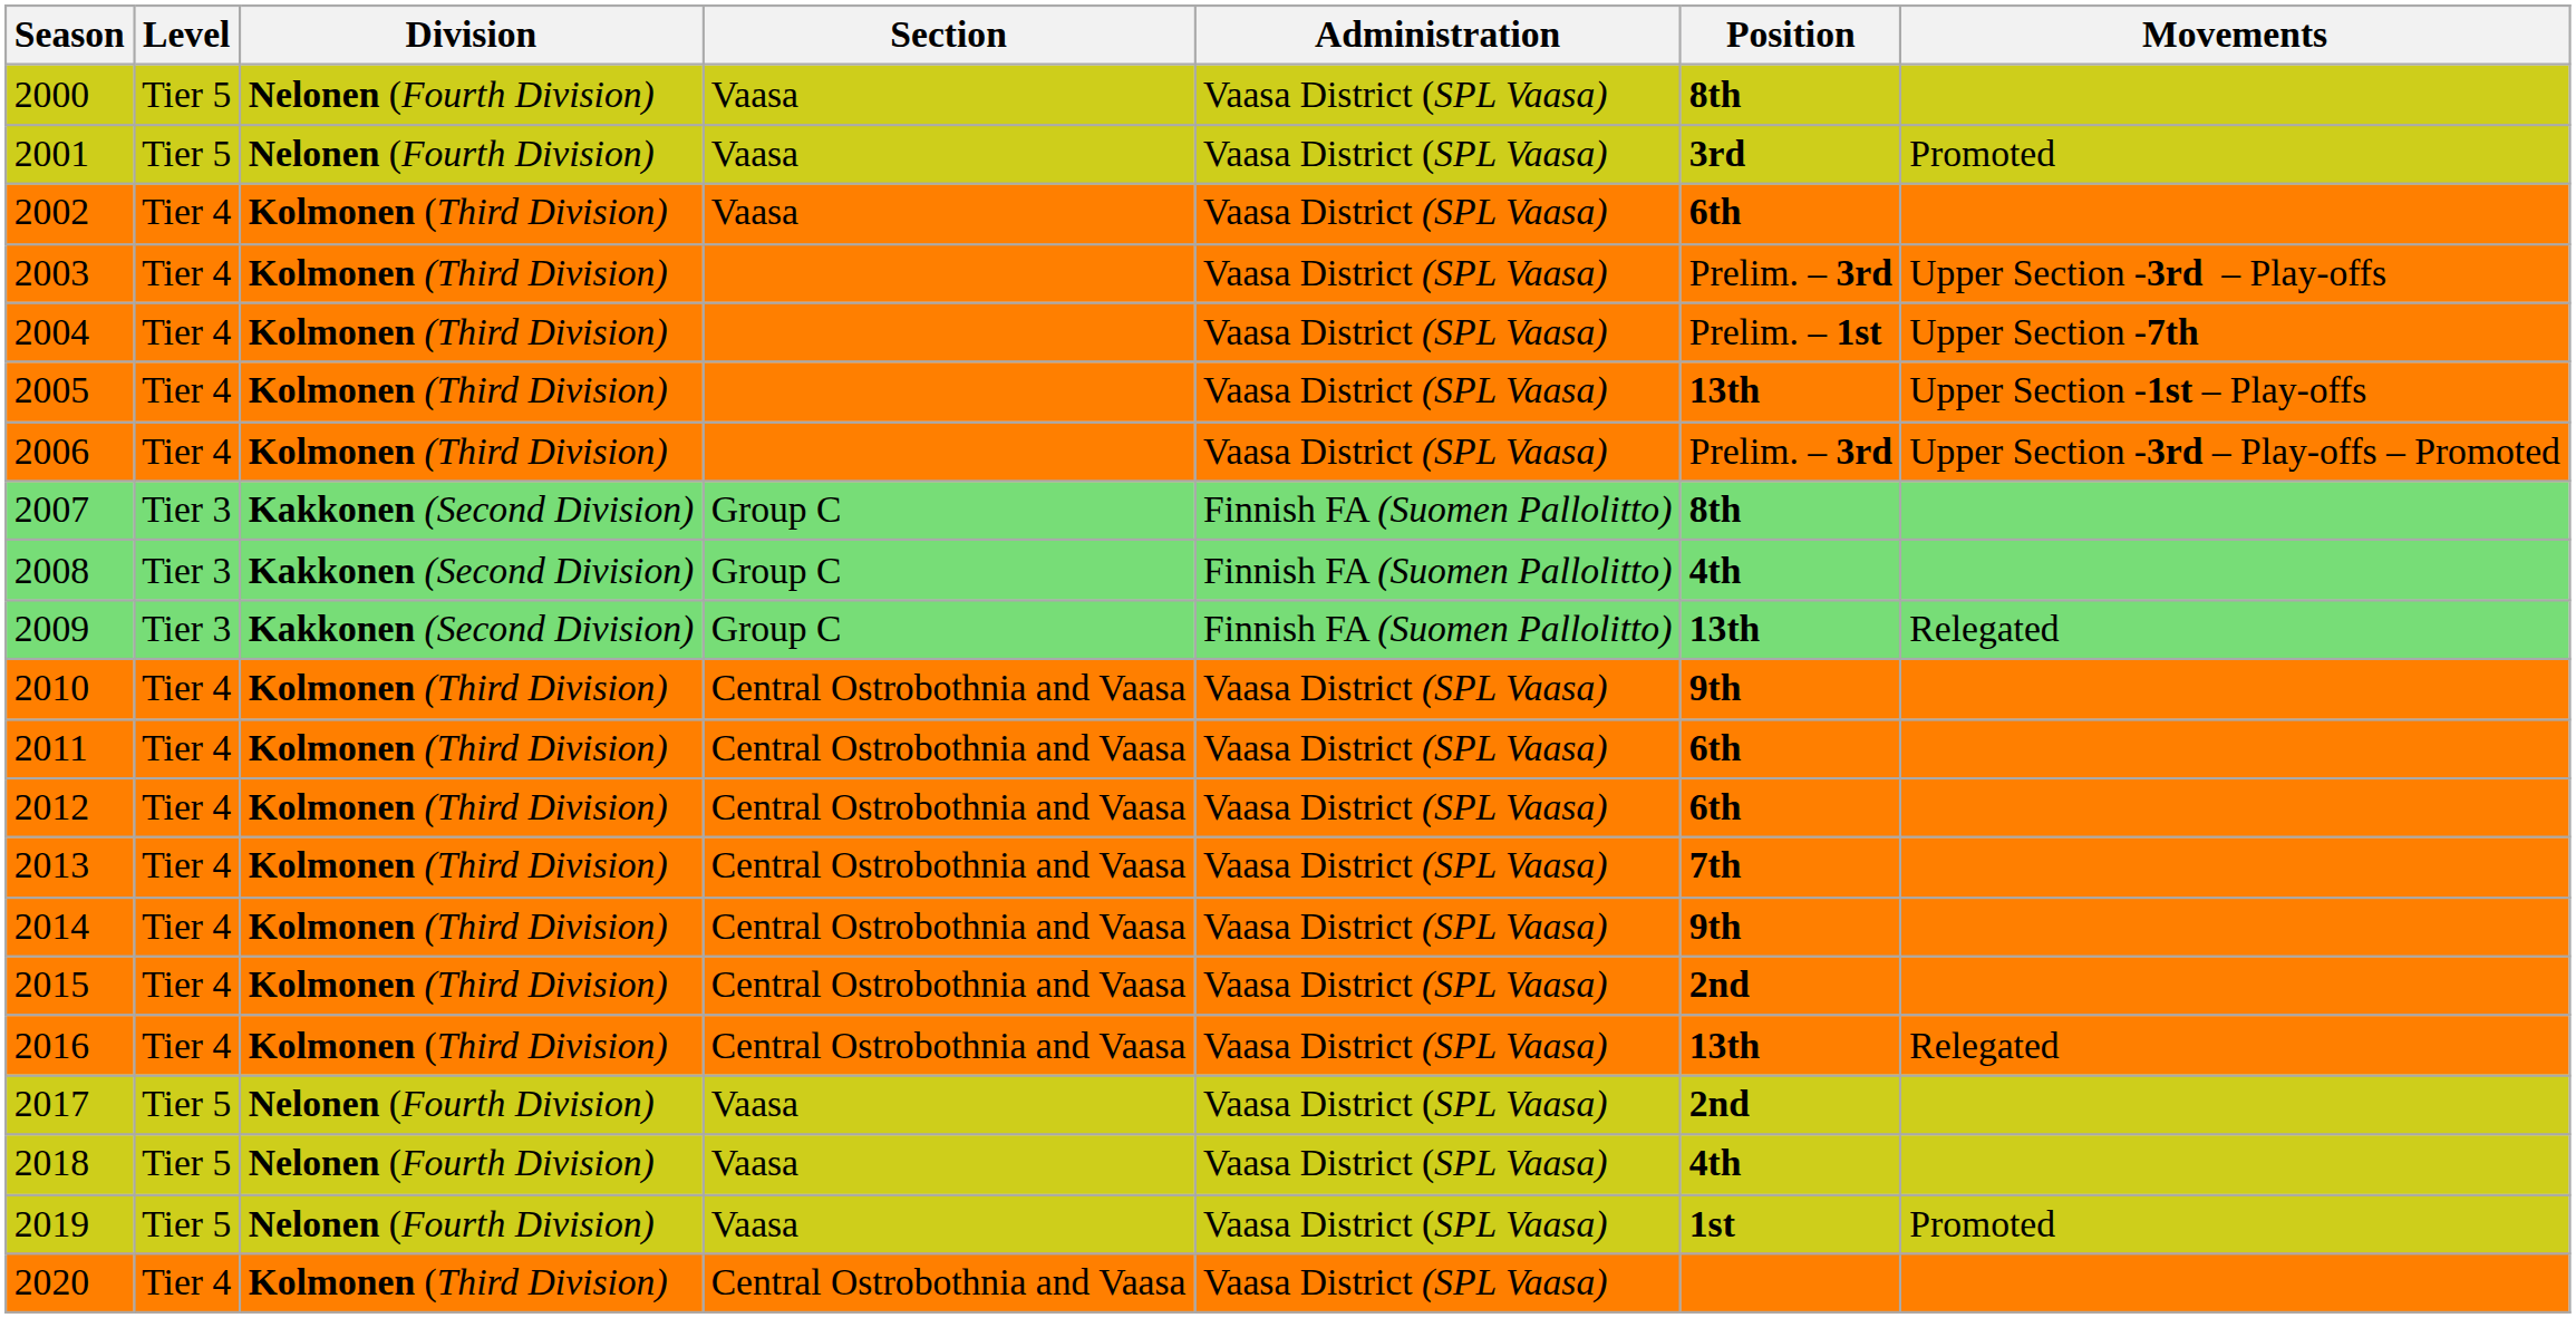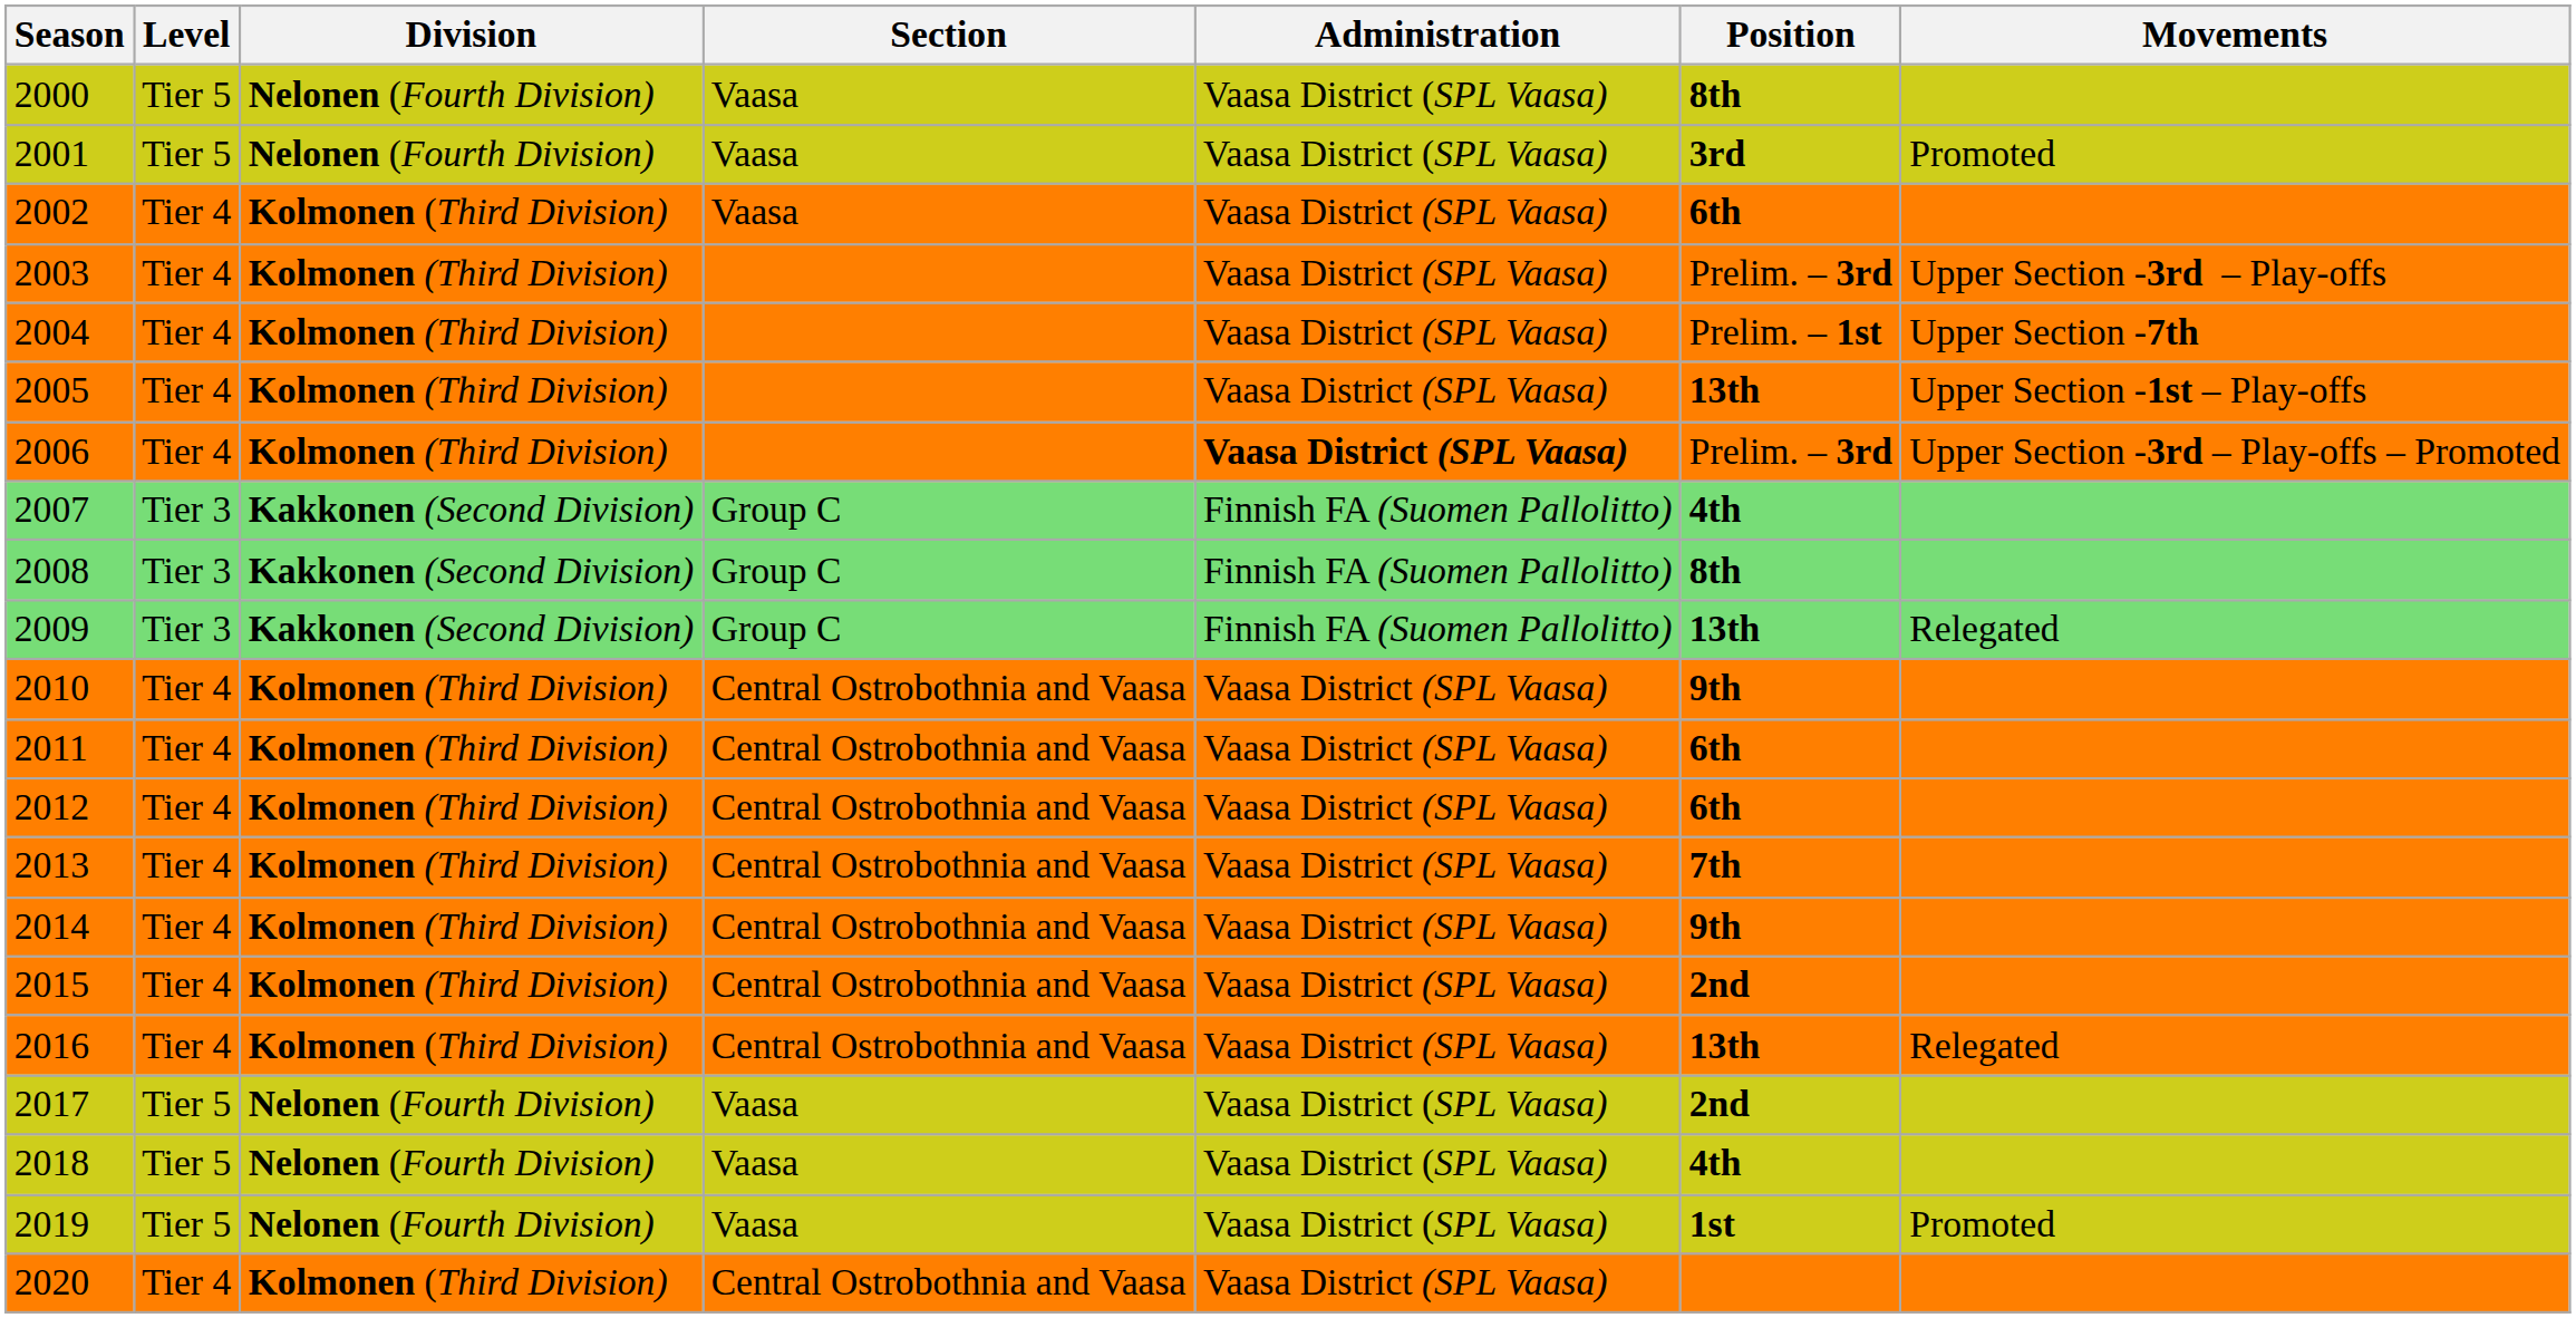 <table class="wikitable">
 <tr style="background:#f0f6fa;">
 <th>Season</th>
 <th>Level</th>
 <th>Division</th>
 <th>Section</th>
 <th>Administration</th>
 <th>Position</th>
 <th>Movements</th>
 </tr>
 <tr>
 <td style="background:#CECE1B;">2000</td>
 <td style="background:#CECE1B;">Tier 5</td>
 <td style="background:#CECE1B;"><strong>Nelonen</strong> (<em>Fourth Division)</em></td>
 <td style="background:#CECE1B;">Vaasa</td>
 <td style="background:#CECE1B;">Vaasa District (<em>SPL Vaasa)</em></td>
 <td style="background:#CECE1B;"><strong>8th</strong></td>
 <td style="background:#CECE1B;"></td>
 </tr>
 <tr>
 <td style="background:#CECE1B;">2001</td>
 <td style="background:#CECE1B;">Tier 5</td>
 <td style="background:#CECE1B;"><strong>Nelonen</strong> (<em>Fourth Division)</em></td>
 <td style="background:#CECE1B;">Vaasa</td>
 <td style="background:#CECE1B;">Vaasa District (<em>SPL Vaasa)</em></td>
 <td style="background:#CECE1B;"><strong>3rd</strong></td>
 <td style="background:#CECE1B;">Promoted</td>
 </tr>
 <tr>
 <td style="background:#FF7F00;">2002</td>
 <td style="background:#FF7F00;">Tier 4</td>
 <td style="background:#FF7F00;"><strong>Kolmonen</strong> (<em>Third Division)</em></td>
 <td style="background:#FF7F00;">Vaasa</td>
 <td style="background:#FF7F00;">Vaasa District <em>(SPL Vaasa)</em></td>
 <td style="background:#FF7F00;"><strong>6th</strong></td>
 <td style="background:#FF7F00;"></td>
 </tr>
 <tr>
 <td style="background:#FF7F00;">2003</td>
 <td style="background:#FF7F00;">Tier 4</td>
 <td style="background:#FF7F00;"><strong>Kolmonen</strong> <em>(Third Division)</em></td>
 <td style="background:#FF7F00;"></td>
 <td style="background:#FF7F00;">Vaasa District <em>(SPL Vaasa)</em></td>
 <td style="background:#FF7F00;">Prelim. – <strong>3rd</strong></td>
 <td style="background:#FF7F00;">Upper Section -<strong>3rd </strong> – Play-offs</td>
 </tr>
 <tr>
 <td style="background:#FF7F00;">2004</td>
 <td style="background:#FF7F00;">Tier 4</td>
 <td style="background:#FF7F00;"><strong>Kolmonen</strong> <em>(Third Division)</em></td>
 <td style="background:#FF7F00;"></td>
 <td style="background:#FF7F00;">Vaasa District <em>(SPL Vaasa)</em></td>
 <td style="background:#FF7F00;">Prelim. – <strong>1st</strong></td>
 <td style="background:#FF7F00;">Upper Section -<strong>7th</strong></td>
 </tr>
 <tr>
 <td style="background:#FF7F00;">2005</td>
 <td style="background:#FF7F00;">Tier 4</td>
 <td style="background:#FF7F00;"><strong>Kolmonen</strong> <em>(Third Division)</em></td>
 <td style="background:#FF7F00;"></td>
 <td style="background:#FF7F00;">Vaasa District <em>(SPL Vaasa)</em></td>
 <td style="background:#FF7F00;"><strong>13th</strong></td>
 <td style="background:#FF7F00;">Upper Section -<strong>1st</strong> – Play-offs</td>
 </tr>
 <tr>
 <td style="background:#FF7F00;">2006</td>
 <td style="background:#FF7F00;">Tier 4</td>
 <td style="background:#FF7F00;"><strong>Kolmonen</strong> <em>(Third Division)</em></td>
 <td style="background:#FF7F00;"></td>
-<td style="background:#FF7F00;">Vaasa District <em>(SPL Vaasa)</em></td>
+<td style="background:#FF7F00;"><strong>Vaasa District <em>(SPL Vaasa)</em></strong></td>
 <td style="background:#FF7F00;">Prelim. – <strong>3rd</strong></td>
 <td style="background:#FF7F00;">Upper Section -<strong>3rd</strong> – Play-offs – Promoted</td>
 </tr>
 <tr>
 <td style="background:#77DD77;">2007</td>
 <td style="background:#77DD77;">Tier 3</td>
 <td style="background:#77DD77;"><strong>Kakkonen</strong> <em>(Second Division)</em></td>
 <td style="background:#77DD77;">Group C</td>
 <td style="background:#77DD77;">Finnish FA <em>(Suomen Pallolitto)</em></td>
-<td style="background:#77DD77;"><strong>8th</strong></td>
+<td style="background:#77DD77;"><strong>4th</strong></td>
 <td style="background:#77DD77;"></td>
 </tr>
 <tr>
 <td style="background:#77DD77;">2008</td>
 <td style="background:#77DD77;">Tier 3</td>
 <td style="background:#77DD77;"><strong>Kakkonen</strong> <em>(Second Division)</em></td>
 <td style="background:#77DD77;">Group C</td>
 <td style="background:#77DD77;">Finnish FA <em>(Suomen Pallolitto)</em></td>
-<td style="background:#77DD77;"><strong>4th</strong></td>
+<td style="background:#77DD77;"><strong>8th</strong></td>
 <td style="background:#77DD77;"></td>
 </tr>
 <tr>
 <td style="background:#77DD77;">2009</td>
 <td style="background:#77DD77;">Tier 3</td>
 <td style="background:#77DD77;"><strong>Kakkonen</strong> <em>(Second Division)</em></td>
 <td style="background:#77DD77;">Group C</td>
 <td style="background:#77DD77;">Finnish FA <em>(Suomen Pallolitto)</em></td>
 <td style="background:#77DD77;"><strong>13th</strong></td>
 <td style="background:#77DD77;">Relegated</td>
 </tr>
 <tr>
 <td style="background:#FF7F00;">2010</td>
 <td style="background:#FF7F00;">Tier 4</td>
 <td style="background:#FF7F00;"><strong>Kolmonen</strong> <em>(Third Division)</em></td>
 <td style="background:#FF7F00;">Central Ostrobothnia and Vaasa</td>
 <td style="background:#FF7F00;">Vaasa District <em>(SPL Vaasa)</em></td>
 <td style="background:#FF7F00;"><strong>9th</strong></td>
 <td style="background:#FF7F00;"></td>
 </tr>
 <tr>
 <td style="background:#FF7F00;">2011</td>
 <td style="background:#FF7F00;">Tier 4</td>
 <td style="background:#FF7F00;"><strong>Kolmonen</strong> <em>(Third Division)</em></td>
 <td style="background:#FF7F00;">Central Ostrobothnia and Vaasa</td>
 <td style="background:#FF7F00;">Vaasa District <em>(SPL Vaasa)</em></td>
 <td style="background:#FF7F00;"><strong>6th</strong></td>
 <td style="background:#FF7F00;"></td>
 </tr>
 <tr>
 <td style="background:#FF7F00;">2012</td>
 <td style="background:#FF7F00;">Tier 4</td>
 <td style="background:#FF7F00;"><strong>Kolmonen</strong> <em>(Third Division)</em></td>
 <td style="background:#FF7F00;">Central Ostrobothnia and Vaasa</td>
 <td style="background:#FF7F00;">Vaasa District <em>(SPL Vaasa)</em></td>
 <td style="background:#FF7F00;"><strong>6th</strong></td>
 <td style="background:#FF7F00;"></td>
 </tr>
 <tr>
 <td style="background:#FF7F00;">2013</td>
 <td style="background:#FF7F00;">Tier 4</td>
 <td style="background:#FF7F00;"><strong>Kolmonen</strong> <em>(Third Division)</em></td>
 <td style="background:#FF7F00;">Central Ostrobothnia and Vaasa</td>
 <td style="background:#FF7F00;">Vaasa District <em>(SPL Vaasa)</em></td>
 <td style="background:#FF7F00;"><strong>7th</strong></td>
 <td style="background:#FF7F00;"></td>
 </tr>
 <tr>
 <td style="background:#FF7F00;">2014</td>
 <td style="background:#FF7F00;">Tier 4</td>
 <td style="background:#FF7F00;"><strong>Kolmonen</strong> <em>(Third Division)</em></td>
 <td style="background:#FF7F00;">Central Ostrobothnia and Vaasa</td>
 <td style="background:#FF7F00;">Vaasa District <em>(SPL Vaasa)</em></td>
 <td style="background:#FF7F00;"><strong>9th</strong></td>
 <td style="background:#FF7F00;"></td>
 </tr>
 <tr>
 <td style="background:#FF7F00;">2015</td>
 <td style="background:#FF7F00;">Tier 4</td>
 <td style="background:#FF7F00;"><strong>Kolmonen</strong> <em>(Third Division)</em></td>
 <td style="background:#FF7F00;">Central Ostrobothnia and Vaasa</td>
 <td style="background:#FF7F00;">Vaasa District <em>(SPL Vaasa)</em></td>
 <td style="background:#FF7F00;"><strong>2nd</strong></td>
 <td style="background:#FF7F00;"></td>
 </tr>
 <tr>
 <td style="background:#FF7F00;">2016</td>
 <td style="background:#FF7F00;">Tier 4</td>
 <td style="background:#FF7F00;"><strong>Kolmonen</strong> (<em>Third Division)</em></td>
 <td style="background:#FF7F00;">Central Ostrobothnia and Vaasa</td>
 <td style="background:#FF7F00;">Vaasa District <em>(SPL Vaasa)</em></td>
 <td style="background:#FF7F00;"><strong>13th</strong></td>
 <td style="background:#FF7F00;">Relegated</td>
 </tr>
 <tr>
 <td style="background:#CECE1B;">2017</td>
 <td style="background:#CECE1B;">Tier 5</td>
 <td style="background:#CECE1B;"><strong>Nelonen</strong> (<em>Fourth Division)</em></td>
 <td style="background:#CECE1B;">Vaasa</td>
 <td style="background:#CECE1B;">Vaasa District (<em>SPL Vaasa)</em></td>
 <td style="background:#CECE1B;"><strong>2nd</strong></td>
 <td style="background:#CECE1B;"></td>
 </tr>
 <tr>
 <td style="background:#CECE1B;">2018</td>
 <td style="background:#CECE1B;">Tier 5</td>
 <td style="background:#CECE1B;"><strong>Nelonen</strong> (<em>Fourth Division)</em></td>
 <td style="background:#CECE1B;">Vaasa</td>
 <td style="background:#CECE1B;">Vaasa District (<em>SPL Vaasa)</em></td>
 <td style="background:#CECE1B;"><strong>4th</strong></td>
 <td style="background:#CECE1B;"></td>
 </tr>
 <tr>
 <td style="background:#CECE1B;">2019</td>
 <td style="background:#CECE1B;">Tier 5</td>
 <td style="background:#CECE1B;"><strong>Nelonen</strong> (<em>Fourth Division)</em></td>
 <td style="background:#CECE1B;">Vaasa</td>
 <td style="background:#CECE1B;">Vaasa District (<em>SPL Vaasa)</em></td>
 <td style="background:#CECE1B;"><strong>1st</strong></td>
 <td style="background:#CECE1B;">Promoted</td>
 </tr>
 <tr>
 <td style="background:#FF7F00;">2020</td>
 <td style="background:#FF7F00;">Tier 4</td>
 <td style="background:#FF7F00;"><strong>Kolmonen</strong> (<em>Third Division)</em></td>
 <td style="background:#FF7F00;">Central Ostrobothnia and Vaasa</td>
 <td style="background:#FF7F00;">Vaasa District <em>(SPL Vaasa)</em></td>
 <td style="background:#FF7F00;"></td>
 <td style="background:#FF7F00;"></td>
 </tr>
 </table>
